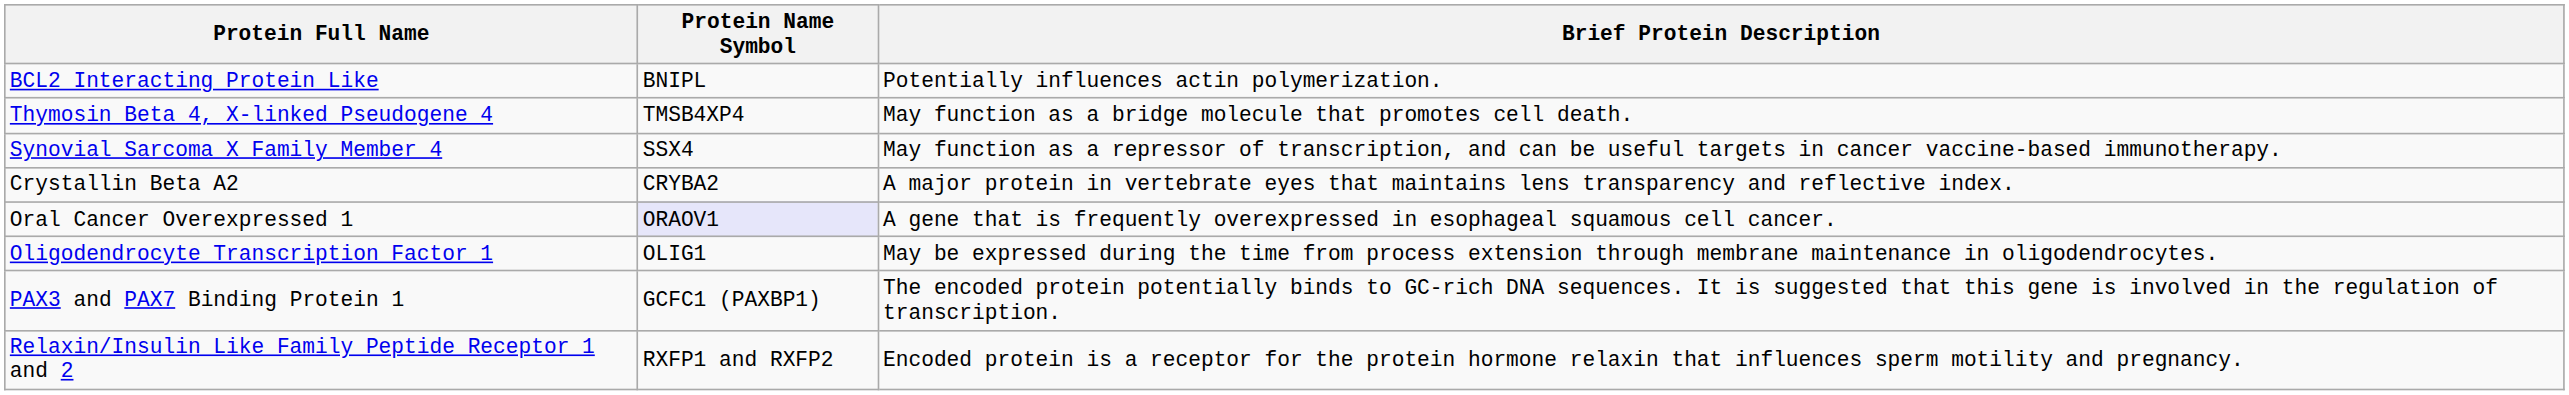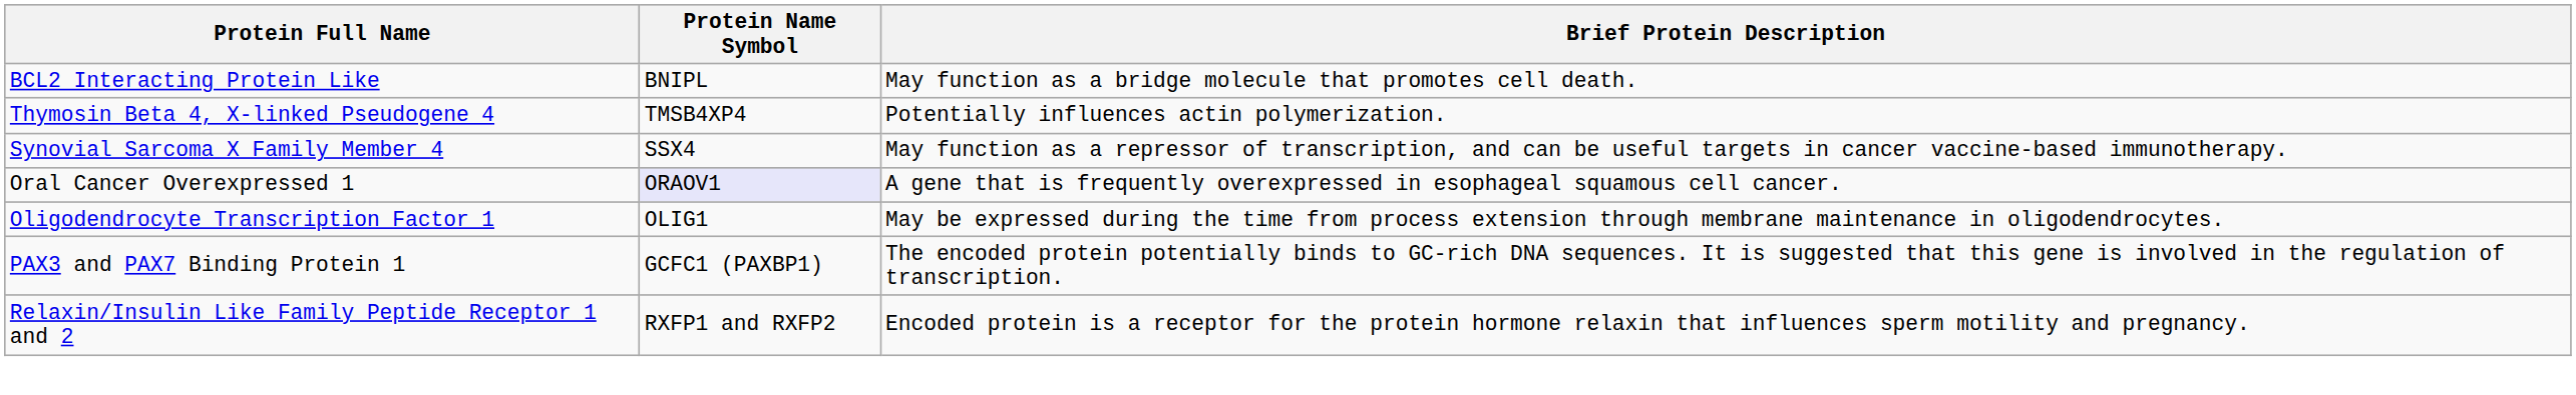 <table class="wikitable">
 <tr>
 <th>Protein Full Name</th>
 <th>Protein Name Symbol</th>
 <th>Brief Protein Description</th>
 </tr>
 <tr>
 <td><a href='#'>BCL2 Interacting Protein Like</a></td>
 <td>BNIPL</td>
-<td>Potentially influences actin polymerization.</td>
+<td>May function as a bridge molecule that promotes cell death.</td>
 </tr>
 <tr>
 <td><a href='#'>Thymosin Beta 4, X-linked Pseudogene 4</a></td>
 <td>TMSB4XP4</td>
-<td>May function as a bridge molecule that promotes cell death.</td>
+<td>Potentially influences actin polymerization.</td>
 </tr>
 <tr>
 <td><a href='#'>Synovial Sarcoma X Family Member 4</a></td>
 <td>SSX4</td>
 <td>May function as a repressor of transcription, and can be useful targets in cancer vaccine-based immunotherapy.</td>
-</tr>
-<tr>
-<td>Crystallin Beta A2</td>
-<td>CRYBA2</td>
-<td>A major protein in vertebrate eyes that maintains lens transparency and reflective index.</td>
 </tr>
 <tr>
 <td>Oral Cancer Overexpressed 1</td>
 <td style="background: lavender;">ORAOV1</td>
 <td>A gene that is frequently overexpressed in esophageal squamous cell cancer.</td>
 </tr>
 <tr>
 <td><a href='#'>Oligodendrocyte Transcription Factor 1</a></td>
 <td>OLIG1</td>
 <td>May be expressed during the time from process extension through membrane maintenance in oligodendrocytes.</td>
 </tr>
 <tr>
 <td><a href='#'>PAX3</a> and <a href='#'>PAX7</a> Binding Protein 1</td>
 <td>GCFC1 (PAXBP1)</td>
 <td>The encoded protein potentially binds to GC-rich DNA sequences. It is suggested that this gene is involved in the regulation of transcription.</td>
 </tr>
 <tr>
 <td><a href='#'>Relaxin/Insulin Like Family Peptide Receptor 1</a> and <a href='#'>2</a></td>
 <td>RXFP1 and RXFP2</td>
 <td>Encoded protein is a receptor for the protein hormone relaxin that influences sperm motility and pregnancy.</td>
 </tr>
 </table>
